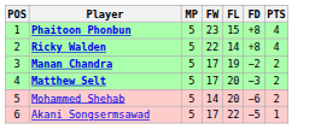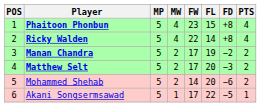 <table class="wikitable" style="text-align: center;">
 <tr>
 <th width=20>POS</th>
 <th width=185>Player</th>
 <th width=20>MP</th>
+<th width=20>MW</th>
 <th width=20>FW</th>
 <th width=20>FL</th>
 <th width=20>FD</th>
 <th width=20>PTS</th>
 </tr>
 <tr style="background:#aaffaa;">
 <td>1</td>
 <td style="text-align:left;"> <strong><a href='#'>Phaitoon Phonbun</a></strong></td>
 <td>5</td>
+<td>4</td>
 <td>23</td>
 <td>15</td>
 <td>+8</td>
 <td>4</td>
 </tr>
 <tr style="background:#aaffaa;">
 <td>2</td>
 <td style="text-align:left;"> <strong><a href='#'>Ricky Walden</a></strong></td>
 <td>5</td>
+<td>4</td>
 <td>22</td>
 <td>14</td>
 <td>+8</td>
 <td>4</td>
 </tr>
 <tr style="background:#aaffaa;">
 <td>3</td>
 <td style="text-align:left;"> <strong><a href='#'>Manan Chandra</a></strong></td>
 <td>5</td>
+<td>2</td>
 <td>17</td>
 <td>19</td>
 <td>−2</td>
 <td>2</td>
 </tr>
 <tr style="background:#aaffaa;">
 <td>4</td>
 <td style="text-align:left;"> <strong><a href='#'>Matthew Selt</a></strong></td>
 <td>5</td>
+<td>2</td>
 <td>17</td>
 <td>20</td>
 <td>−3</td>
 <td>2</td>
 </tr>
 <tr style="background:#fcc;">
 <td>5</td>
 <td style="text-align:left;"> <a href='#'>Mohammed Shehab</a></td>
 <td>5</td>
+<td>2</td>
 <td>14</td>
 <td>20</td>
 <td>−6</td>
 <td>2</td>
 </tr>
 <tr style="background:#fcc;">
 <td>6</td>
 <td style="text-align:left;"> <a href='#'>Akani Songsermsawad</a></td>
 <td>5</td>
+<td>1</td>
 <td>17</td>
 <td>22</td>
 <td>−5</td>
 <td>1</td>
 </tr>
 </table>
